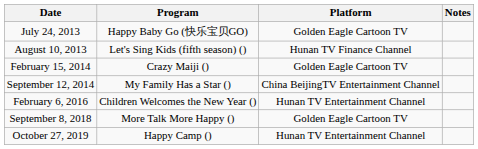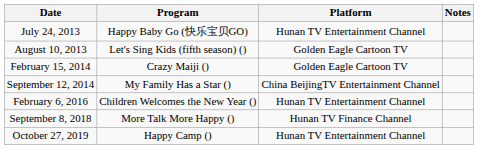 <table class=wikitable style=text-align:center>
 <tr>
 <th>Date</th>
 <th>Program</th>
 <th>Platform</th>
 <th>Notes</th>
 </tr>
 <tr>
 <td>July 24, 2013</td>
 <td>Happy Baby Go (快乐宝贝GO)</td>
-<td>Golden Eagle Cartoon TV</td>
+<td>Hunan TV Entertainment Channel</td>
 <td></td>
 </tr>
 <tr>
 <td>August 10, 2013</td>
 <td>Let's Sing Kids (fifth season) ()</td>
-<td>Hunan TV Finance Channel</td>
+<td>Golden Eagle Cartoon TV</td>
 <td></td>
 </tr>
 <tr>
 <td>February 15, 2014</td>
 <td>Crazy Maiji ()</td>
 <td>Golden Eagle Cartoon TV</td>
 <td></td>
 </tr>
 <tr>
 <td>September 12, 2014</td>
 <td>My Family Has a Star ()</td>
 <td>China BeijingTV Entertainment Channel</td>
 <td></td>
 </tr>
 <tr>
 <td>February 6, 2016</td>
 <td>Children Welcomes the New Year ()</td>
 <td>Hunan TV Entertainment Channel</td>
 <td></td>
 </tr>
 <tr>
 <td>September 8, 2018</td>
 <td>More Talk More Happy ()</td>
-<td>Golden Eagle Cartoon TV</td>
+<td>Hunan TV Finance Channel</td>
 <td></td>
 </tr>
 <tr>
 <td>October 27, 2019</td>
 <td>Happy Camp ()</td>
 <td>Hunan TV Entertainment Channel</td>
 <td></td>
 </tr>
 </table>
